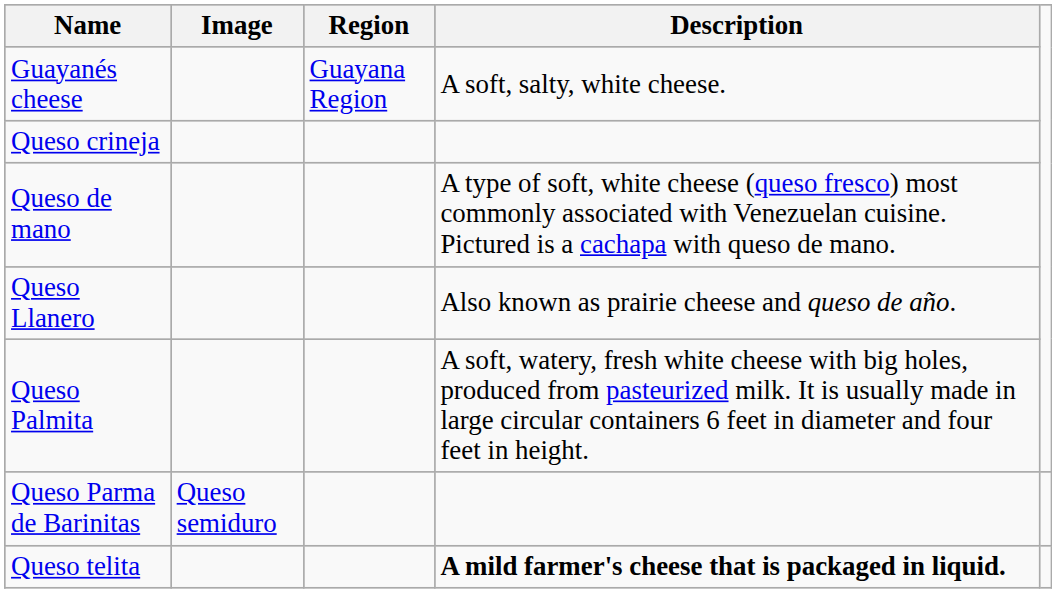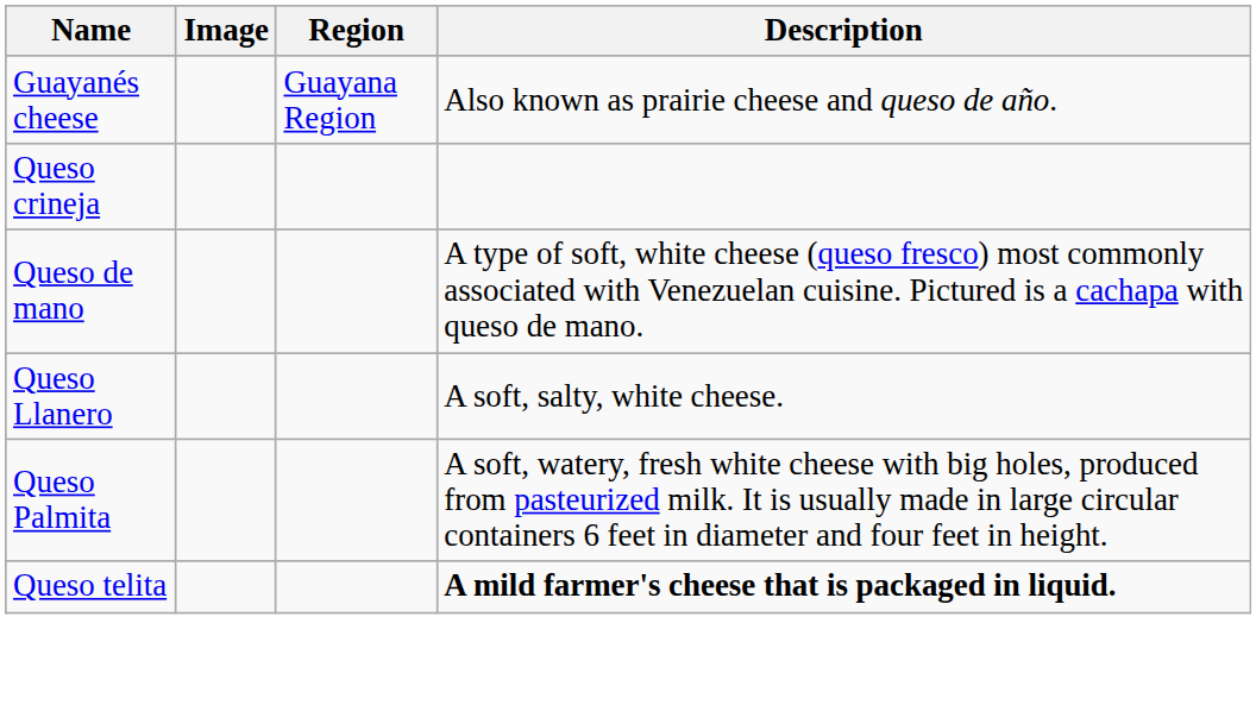 <table class="wikitable sortable" style="width:100%">
 <tr>
 <th>Name</th>
 <th class="unsortable">Image</th>
 <th>Region</th>
 <th>Description</th>
 </tr>
 <tr>
 <td><a href='#'>Guayanés cheese</a></td>
 <td></td>
 <td><a href='#'>Guayana Region</a></td>
-<td>A soft, salty, white cheese.</td>
+<td>Also known as prairie cheese and <em>queso de año</em>.</td>
 </tr>
 <tr>
 <td><a href='#'>Queso crineja</a></td>
 <td></td>
 <td></td>
 <td></td>
 </tr>
 <tr>
 <td><a href='#'>Queso de mano</a></td>
 <td></td>
 <td></td>
 <td>A type of soft, white cheese (<a href='#'>queso fresco</a>) most commonly associated with Venezuelan cuisine. Pictured is a <a href='#'>cachapa</a> with queso de mano.</td>
 </tr>
 <tr>
 <td><a href='#'>Queso Llanero</a></td>
 <td></td>
 <td></td>
-<td>Also known as prairie cheese and <em>queso de año</em>.</td>
+<td>A soft, salty, white cheese.</td>
 </tr>
 <tr>
 <td><a href='#'>Queso Palmita</a></td>
 <td></td>
 <td></td>
 <td>A soft, watery, fresh white cheese with big holes, produced from <a href='#'>pasteurized</a> milk. It is usually made in large circular containers 6 feet in diameter and four feet in height.</td>
 </tr>
 <tr>
-<td><a href='#'>Queso Parma de Barinitas</a></td>
-<td><a href='#'>Queso semiduro</a></td>
-<td></td>
-<td></td>
-<td></td>
-</tr>
-<tr>
 <td><a href='#'>Queso telita</a></td>
 <td></td>
 <td></td>
 <td><strong>A mild farmer's cheese that is packaged in liquid.</strong></td>
 </tr>
 </table>
